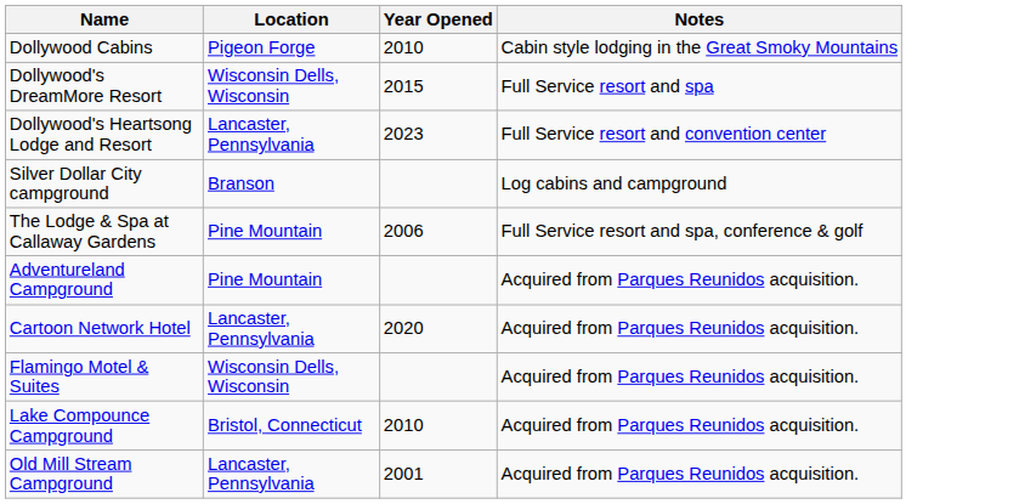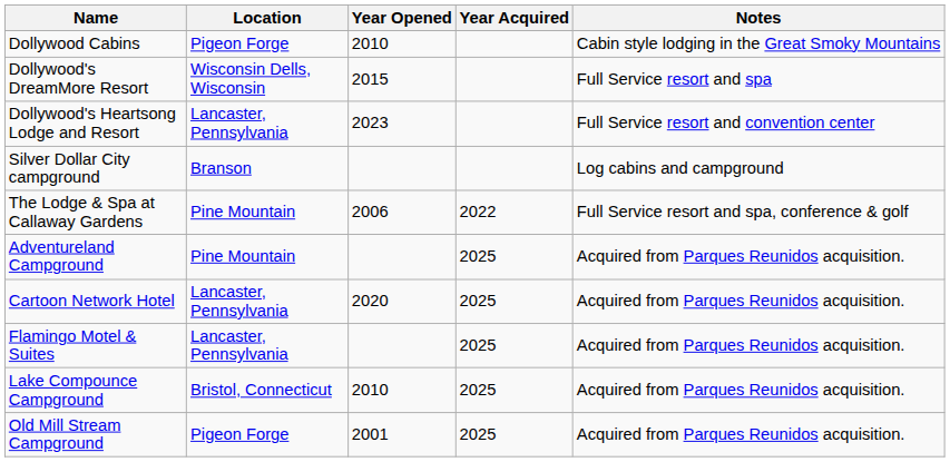 <table class="wikitable sortable">
 <tr>
 <th style="width:170px;">Name</th>
 <th style="width:150px;">Location</th>
 <th>Year Opened</th>
+<th>Year Acquired</th>
 <th>Notes</th>
 </tr>
 <tr>
 <td>Dollywood Cabins</td>
 <td><a href='#'>Pigeon Forge</a></td>
 <td>2010</td>
+<td></td>
 <td>Cabin style lodging in the <a href='#'>Great Smoky Mountains</a></td>
 </tr>
 <tr>
 <td>Dollywood's DreamMore Resort</td>
 <td><a href='#'>Wisconsin Dells, Wisconsin</a></td>
 <td>2015</td>
+<td></td>
 <td>Full Service <a href='#'>resort</a> and <a href='#'>spa</a></td>
 </tr>
 <tr>
 <td>Dollywood's Heartsong Lodge and Resort</td>
 <td><a href='#'>Lancaster, Pennsylvania</a></td>
 <td>2023</td>
+<td></td>
 <td>Full Service <a href='#'>resort</a> and <a href='#'>convention center</a></td>
 </tr>
 <tr>
 <td>Silver Dollar City campground</td>
 <td><a href='#'>Branson</a></td>
+<td></td>
 <td></td>
 <td>Log cabins and campground</td>
 </tr>
 <tr>
 <td>The Lodge & Spa at Callaway Gardens</td>
 <td><a href='#'>Pine Mountain</a></td>
 <td>2006</td>
+<td>2022</td>
 <td>Full Service resort and spa, conference & golf</td>
 </tr>
 <tr>
 <td><a href='#'>Adventureland Campground</a></td>
 <td><a href='#'>Pine Mountain</a></td>
 <td></td>
+<td>2025</td>
 <td>Acquired from <a href='#'>Parques Reunidos</a> acquisition.</td>
 </tr>
 <tr>
 <td><a href='#'>Cartoon Network Hotel</a></td>
 <td><a href='#'>Lancaster, Pennsylvania</a></td>
 <td>2020</td>
+<td>2025</td>
 <td>Acquired from <a href='#'>Parques Reunidos</a> acquisition.</td>
 </tr>
 <tr>
 <td><a href='#'>Flamingo Motel & Suites</a></td>
-<td><a href='#'>Wisconsin Dells, Wisconsin</a></td>
+<td><a href='#'>Lancaster, Pennsylvania</a></td>
 <td></td>
+<td>2025</td>
 <td>Acquired from <a href='#'>Parques Reunidos</a> acquisition.</td>
 </tr>
 <tr>
 <td><a href='#'>Lake Compounce Campground</a></td>
 <td><a href='#'>Bristol, Connecticut</a></td>
 <td>2010</td>
+<td>2025</td>
 <td>Acquired from <a href='#'>Parques Reunidos</a> acquisition.</td>
 </tr>
 <tr>
 <td><a href='#'>Old Mill Stream Campground</a></td>
-<td><a href='#'>Lancaster, Pennsylvania</a></td>
+<td><a href='#'>Pigeon Forge</a></td>
 <td>2001</td>
+<td>2025</td>
 <td>Acquired from <a href='#'>Parques Reunidos</a> acquisition.</td>
 </tr>
 </table>
